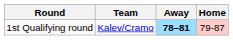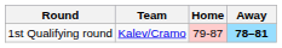 <table class="wikitable" style="text-align: left; font-size:95%">
 <tr bgcolor="#ccccff">
 <th>Round</th>
 <th>Team</th>
+<th>Home</th>
 <th>  Away  </th>
-<th>Home</th>
 </tr>
 <tr>
 <td>1st Qualifying round</td>
 <td> <a href='#'>Kalev/Cramo</a></td>
+<td align="center" bgcolor=#FFCCCC>79-87</td>
 <td align="center" bgcolor=#97DEFF><strong>78–81</strong></td>
-<td align="center" bgcolor=#FFCCCC>79-87</td>
 </tr>
 </table>
